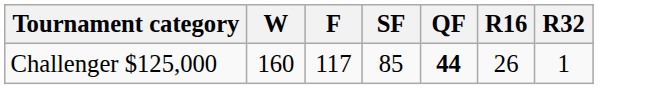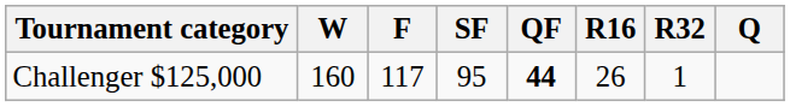 <table class="wikitable" style=text-align:center;>
 <tr>
 <th width=150>Tournament category</th>
 <th width=30>W</th>
 <th width=30>F</th>
 <th width=30>SF</th>
 <th width=30>QF</th>
 <th width=30>R16</th>
 <th width=30>R32</th>
+<th width=30>Q</th>
 </tr>
 <tr>
 <td align=left>Challenger $125,000</td>
 <td>160</td>
 <td>117</td>
-<td>85</td>
+<td>95</td>
 <td><strong>44</strong></td>
 <td>26</td>
 <td>1</td>
+<td></td>
 </tr>
 </table>
